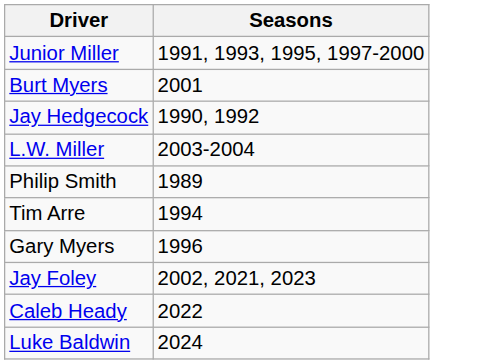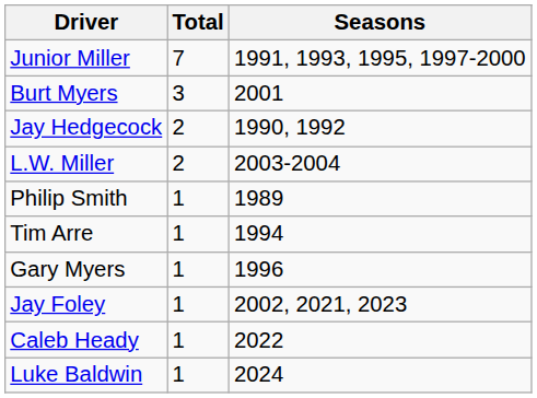 <table class="wikitable">
 <tr>
 <th>Driver</th>
+<th>Total</th>
 <th>Seasons</th>
 </tr>
 <tr>
 <td><a href='#'>Junior Miller</a></td>
+<td>7</td>
 <td>1991, 1993, 1995, 1997-2000</td>
 </tr>
 <tr>
 <td><a href='#'>Burt Myers</a></td>
+<td>3</td>
 <td>2001</td>
 </tr>
 <tr>
 <td><a href='#'>Jay Hedgecock</a></td>
+<td>2</td>
 <td>1990, 1992</td>
 </tr>
 <tr>
 <td><a href='#'>L.W. Miller</a></td>
+<td>2</td>
 <td>2003-2004</td>
 </tr>
 <tr>
 <td>Philip Smith</td>
+<td>1</td>
 <td>1989</td>
 </tr>
 <tr>
 <td>Tim Arre</td>
+<td>1</td>
 <td>1994</td>
 </tr>
 <tr>
 <td>Gary Myers</td>
+<td>1</td>
 <td>1996</td>
 </tr>
 <tr>
 <td><a href='#'>Jay Foley</a></td>
+<td>1</td>
 <td>2002, 2021, 2023</td>
 </tr>
 <tr>
 <td><a href='#'>Caleb Heady</a></td>
+<td>1</td>
 <td>2022</td>
 </tr>
 <tr>
 <td><a href='#'>Luke Baldwin</a></td>
+<td>1</td>
 <td>2024</td>
 </tr>
 </table>
